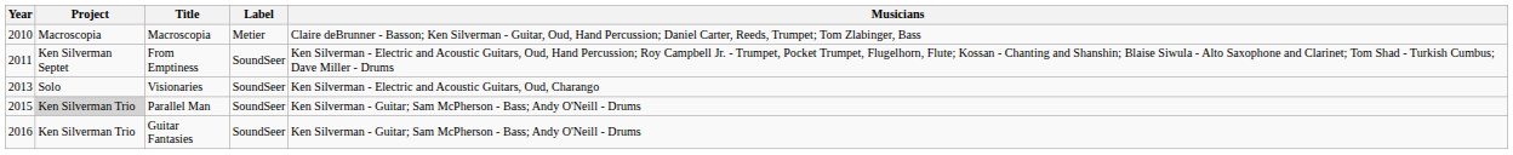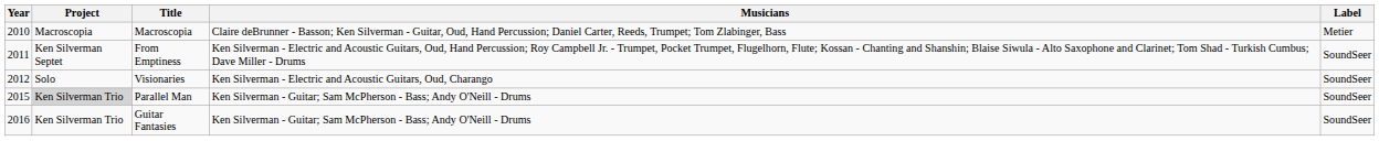 <table class="wikitable">
 <tr>
 <th>Year</th>
 <th>Project</th>
 <th>Title</th>
+<th>Musicians</th>
 <th>Label</th>
-<th>Musicians</th>
 </tr>
 <tr>
 <td>2010</td>
 <td>Macroscopia</td>
 <td>Macroscopia</td>
+<td>Claire deBrunner - Basson; Ken Silverman - Guitar, Oud, Hand Percussion; Daniel Carter, Reeds, Trumpet; Tom Zlabinger, Bass</td>
 <td>Metier</td>
-<td>Claire deBrunner - Basson; Ken Silverman - Guitar, Oud, Hand Percussion; Daniel Carter, Reeds, Trumpet; Tom Zlabinger, Bass</td>
 </tr>
 <tr>
 <td>2011</td>
 <td>Ken Silverman Septet</td>
 <td>From Emptiness</td>
+<td>Ken Silverman - Electric and Acoustic Guitars, Oud, Hand Percussion; Roy Campbell Jr. - Trumpet, Pocket Trumpet, Flugelhorn, Flute; Kossan - Chanting and Shanshin; Blaise Siwula - Alto Saxophone and Clarinet; Tom Shad - Turkish Cumbus; Dave Miller - Drums</td>
 <td>SoundSeer</td>
-<td>Ken Silverman - Electric and Acoustic Guitars, Oud, Hand Percussion; Roy Campbell Jr. - Trumpet, Pocket Trumpet, Flugelhorn, Flute; Kossan - Chanting and Shanshin; Blaise Siwula - Alto Saxophone and Clarinet; Tom Shad - Turkish Cumbus; Dave Miller - Drums</td>
 </tr>
 <tr>
-<td>2013</td>
+<td>2012</td>
 <td>Solo</td>
 <td>Visionaries</td>
+<td>Ken Silverman - Electric and Acoustic Guitars, Oud, Charango</td>
 <td>SoundSeer</td>
-<td>Ken Silverman - Electric and Acoustic Guitars, Oud, Charango</td>
 </tr>
 <tr>
 <td>2015</td>
 <td style="background: lightgrey;">Ken Silverman Trio</td>
 <td>Parallel Man</td>
+<td>Ken Silverman - Guitar; Sam McPherson - Bass; Andy O'Neill - Drums</td>
 <td>SoundSeer</td>
-<td>Ken Silverman - Guitar; Sam McPherson - Bass; Andy O'Neill - Drums</td>
 </tr>
 <tr>
 <td>2016</td>
 <td>Ken Silverman Trio</td>
 <td>Guitar Fantasies</td>
+<td>Ken Silverman - Guitar; Sam McPherson - Bass; Andy O'Neill - Drums</td>
 <td>SoundSeer</td>
-<td>Ken Silverman - Guitar; Sam McPherson - Bass; Andy O'Neill - Drums</td>
 </tr>
 </table>
